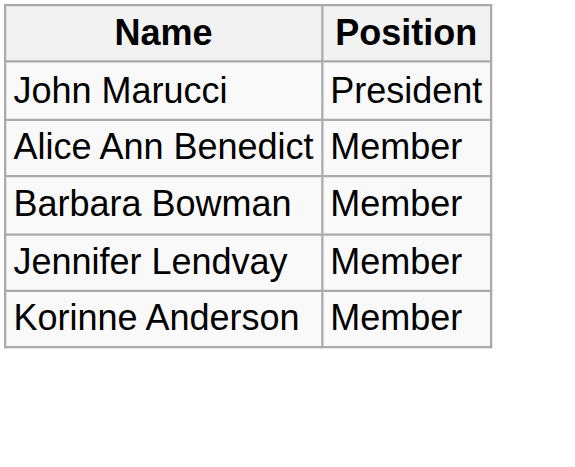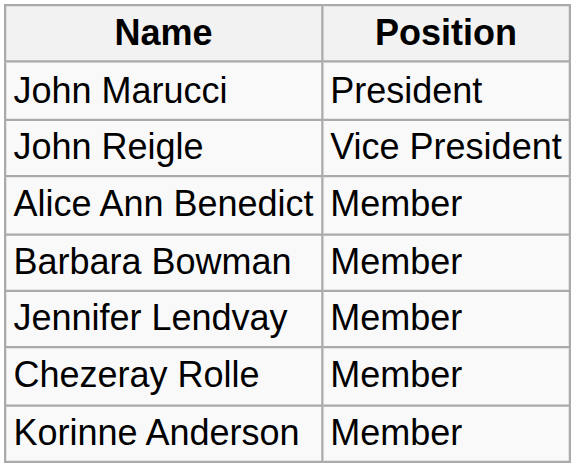 <table class="wikitable">
 <tr>
 <th>Name</th>
 <th>Position</th>
 </tr>
 <tr>
 <td>John Marucci</td>
 <td>President</td>
+</tr>
+<tr>
+<td>John Reigle</td>
+<td>Vice President</td>
 </tr>
 <tr>
 <td>Alice Ann Benedict</td>
 <td>Member</td>
 </tr>
 <tr>
 <td>Barbara Bowman</td>
 <td>Member</td>
 </tr>
 <tr>
 <td>Jennifer Lendvay</td>
 <td>Member</td>
 </tr>
 <tr>
+<td>Chezeray Rolle</td>
+<td>Member</td>
+</tr>
+<tr>
 <td>Korinne Anderson</td>
 <td>Member</td>
 </tr>
 </table>
